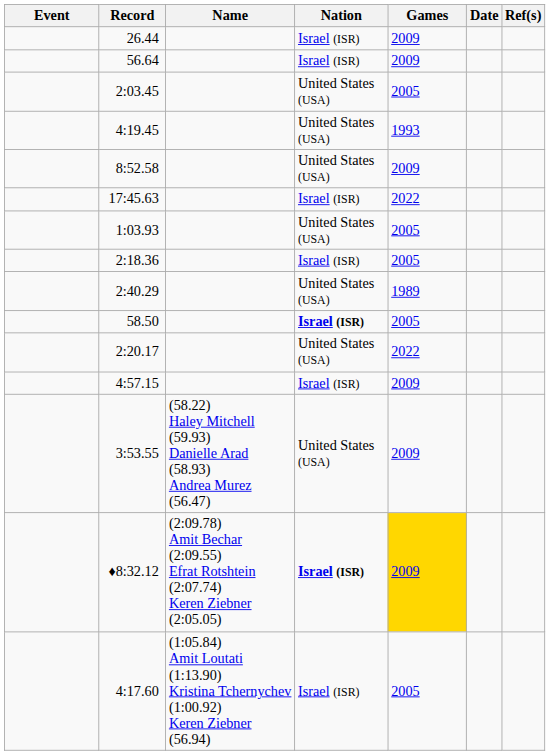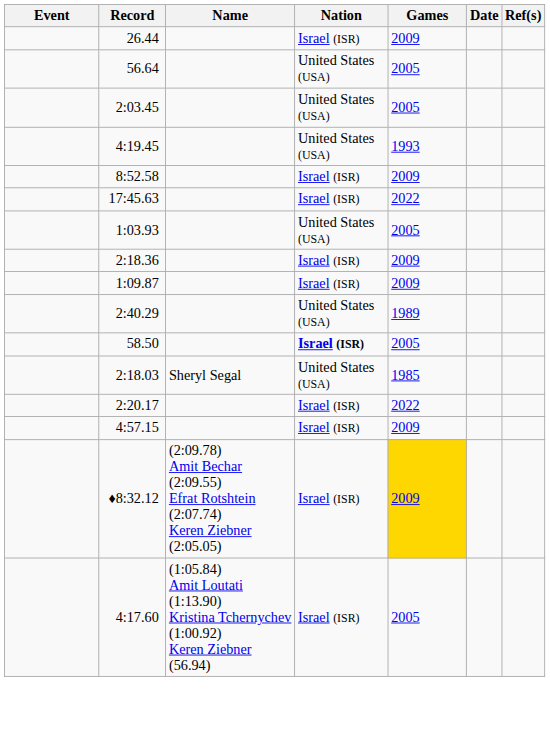 <table class="wikitable sortable">
 <tr>
 <th style="width:13em">Event</th>
 <th class=unsortable style="width:5em">Record</th>
 <th style="width:15em">Name</th>
 <th style="width:12em">Nation</th>
 <th style="width:9em">Games</th>
 <th>Date</th>
 <th class=unsortable>Ref(s)</th>
 </tr>
 <tr>
 <td></td>
 <td align=right>26.44 </td>
 <td></td>
 <td> <a href='#'>Israel</a> <small>(ISR)</small></td>
 <td><a href='#'>2009</a></td>
 <td></td>
 <td align=center></td>
 </tr>
 <tr>
 <td></td>
 <td align=right>56.64 </td>
 <td></td>
-<td> <a href='#'>Israel</a> <small>(ISR)</small></td>
-<td><a href='#'>2009</a></td>
+<td> United States <small>(USA)</small></td>
+<td><a href='#'>2005</a></td>
 <td></td>
 <td align=center></td>
 </tr>
 <tr>
 <td></td>
 <td align=right>2:03.45 </td>
 <td></td>
 <td> United States <small>(USA)</small></td>
 <td><a href='#'>2005</a></td>
 <td></td>
 <td align=center></td>
 </tr>
 <tr>
 <td></td>
 <td align=right>4:19.45 </td>
 <td></td>
 <td> United States <small>(USA)</small></td>
 <td><a href='#'>1993</a></td>
 <td></td>
 <td align=center></td>
 </tr>
 <tr>
 <td></td>
 <td align=right>8:52.58 </td>
 <td></td>
-<td> United States <small>(USA)</small></td>
+<td> <a href='#'>Israel</a> <small>(ISR)</small></td>
 <td><a href='#'>2009</a></td>
 <td></td>
 <td align=center></td>
 </tr>
 <tr>
 <td></td>
 <td align=right>17:45.63 </td>
 <td></td>
 <td> <a href='#'>Israel</a> <small>(ISR)</small></td>
 <td><a href='#'>2022</a></td>
 <td></td>
 <td align=center></td>
 </tr>
 <tr>
 <td></td>
 <td align=right>1:03.93 </td>
 <td></td>
 <td> United States <small>(USA)</small></td>
 <td><a href='#'>2005</a></td>
 <td></td>
 <td align=center></td>
 </tr>
 <tr>
 <td></td>
 <td align=right>2:18.36 </td>
 <td></td>
 <td> <a href='#'>Israel</a> <small>(ISR)</small></td>
-<td><a href='#'>2005</a></td>
+<td><a href='#'>2009</a></td>
+<td></td>
+<td align=center></td>
+</tr>
+<tr>
+<td></td>
+<td align=right>1:09.87 </td>
+<td></td>
+<td> <a href='#'>Israel</a> <small>(ISR)</small></td>
+<td><a href='#'>2009</a></td>
 <td></td>
 <td align=center></td>
 </tr>
 <tr>
 <td></td>
 <td align=right>2:40.29 </td>
 <td></td>
 <td> United States <small>(USA)</small></td>
 <td><a href='#'>1989</a></td>
 <td></td>
 <td align=center></td>
 </tr>
 <tr>
 <td></td>
 <td align=right>58.50 </td>
 <td></td>
 <td><strong> <a href='#'>Israel</a> <small>(ISR)</small></strong></td>
 <td><a href='#'>2005</a></td>
 <td></td>
 <td align=center></td>
 </tr>
 <tr>
 <td></td>
+<td align=right>2:18.03 </td>
+<td>Sheryl Segal</td>
+<td> United States <small>(USA)</small></td>
+<td><a href='#'>1985</a></td>
+<td></td>
+<td align=center></td>
+</tr>
+<tr>
+<td></td>
 <td align=right>2:20.17 </td>
 <td></td>
-<td> United States <small>(USA)</small></td>
+<td> <a href='#'>Israel</a> <small>(ISR)</small></td>
 <td><a href='#'>2022</a></td>
 <td></td>
 <td align=center></td>
 </tr>
 <tr>
 <td></td>
 <td align=right>4:57.15 </td>
 <td></td>
 <td> <a href='#'>Israel</a> <small>(ISR)</small></td>
 <td><a href='#'>2009</a></td>
 <td></td>
 <td align=center></td>
 </tr>
 <tr>
 <td></td>
-<td align=right>3:53.55 </td>
-<td> (58.22)<br><a href='#'>Haley Mitchell</a> (59.93)<br><a href='#'>Danielle Arad</a> (58.93)<br><a href='#'>Andrea Murez</a> (56.47)</td>
-<td> United States <small>(USA)</small></td>
-<td><a href='#'>2009</a></td>
-<td></td>
-<td align=center></td>
-</tr>
-<tr>
-<td></td>
 <td align=right>♦8:32.12 </td>
 <td> (2:09.78)<br><a href='#'>Amit Bechar</a> (2:09.55)<br><a href='#'>Efrat Rotshtein</a> (2:07.74)<br><a href='#'>Keren Ziebner</a> (2:05.05)</td>
-<td><strong> <a href='#'>Israel</a> <small>(ISR)</small></strong></td>
+<td> <a href='#'>Israel</a> <small>(ISR)</small></td>
 <td style="background: gold;"><a href='#'>2009</a></td>
 <td></td>
 <td align=center></td>
 </tr>
 <tr>
 <td></td>
 <td align=right>4:17.60 </td>
 <td> (1:05.84)<br><a href='#'>Amit Loutati</a> (1:13.90)<br><a href='#'>Kristina Tchernychev</a> (1:00.92)<br><a href='#'>Keren Ziebner</a> (56.94)</td>
 <td> <a href='#'>Israel</a> <small>(ISR)</small></td>
 <td><a href='#'>2005</a></td>
 <td></td>
 <td align=center></td>
 </tr>
 </table>
